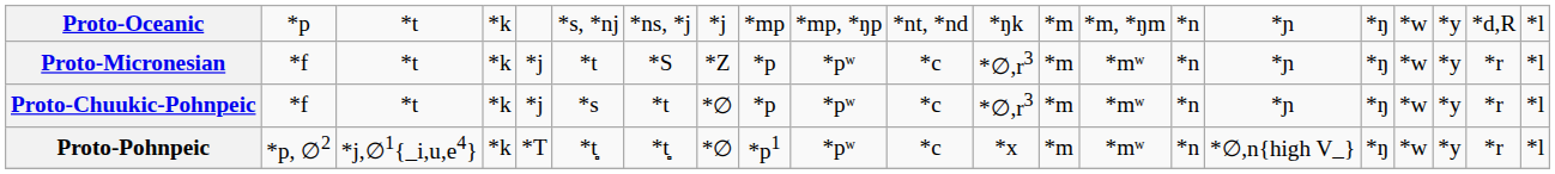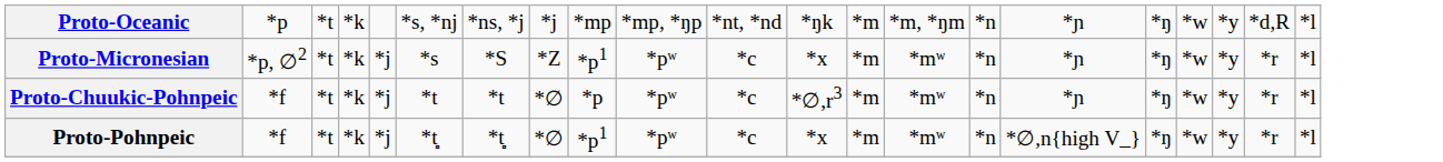 <table class="wikitable" style=text-align:center>
 <tr>
 <th><a href='#'>Proto-Oceanic</a></th>
 <td>*p</td>
 <td>*t</td>
 <td>*k</td>
 <td></td>
 <td>*s, *nj</td>
 <td>*ns, *j</td>
 <td>*j</td>
 <td>*mp</td>
 <td>*mp, *ŋp</td>
 <td>*nt, *nd</td>
 <td>*ŋk</td>
 <td>*m</td>
 <td>*m, *ŋm</td>
 <td>*n</td>
 <td>*ɲ</td>
 <td>*ŋ</td>
 <td>*w</td>
 <td>*y</td>
 <td>*d,R</td>
 <td>*l</td>
 </tr>
 <tr>
 <th><a href='#'>Proto-Micronesian</a></th>
-<td>*f</td>
+<td>*p, ∅<sup>2</sup></td>
 <td>*t</td>
 <td>*k</td>
 <td>*j</td>
-<td>*t</td>
+<td>*s</td>
 <td>*S</td>
 <td>*Z</td>
-<td>*p</td>
+<td>*p<sup>1</sup></td>
 <td>*pʷ</td>
 <td>*c</td>
-<td>*∅,r<sup>3</sup></td>
+<td>*x</td>
 <td>*m</td>
 <td>*mʷ</td>
 <td>*n</td>
 <td>*ɲ</td>
 <td>*ŋ</td>
 <td>*w</td>
 <td>*y</td>
 <td>*r</td>
 <td>*l</td>
 </tr>
 <tr>
 <th><a href='#'>Proto-Chuukic-Pohnpeic</a></th>
 <td>*f</td>
 <td>*t</td>
 <td>*k</td>
 <td>*j</td>
-<td>*s</td>
+<td>*t</td>
 <td>*t</td>
 <td>*∅</td>
 <td>*p</td>
 <td>*pʷ</td>
 <td>*c</td>
 <td>*∅,r<sup>3</sup></td>
 <td>*m</td>
 <td>*mʷ</td>
 <td>*n</td>
 <td>*ɲ</td>
 <td>*ŋ</td>
 <td>*w</td>
 <td>*y</td>
 <td>*r</td>
 <td>*l</td>
 </tr>
 <tr>
 <th>Proto-Pohnpeic</th>
-<td>*p, ∅<sup>2</sup></td>
-<td>*j,∅<sup>1</sup>{_i,u,e<sup>4</sup>}</td>
+<td>*f</td>
+<td>*t</td>
 <td>*k</td>
-<td>*T</td>
+<td>*j</td>
 <td>*t̻</td>
 <td>*t̻</td>
 <td>*∅</td>
 <td>*p<sup>1</sup></td>
 <td>*pʷ</td>
 <td>*c</td>
 <td>*x</td>
 <td>*m</td>
 <td>*mʷ</td>
 <td>*n</td>
 <td>*∅,n{high V_}</td>
 <td>*ŋ</td>
 <td>*w</td>
 <td>*y</td>
 <td>*r</td>
 <td>*l</td>
 </tr>
 <tr>
 </tr>
 </table>
